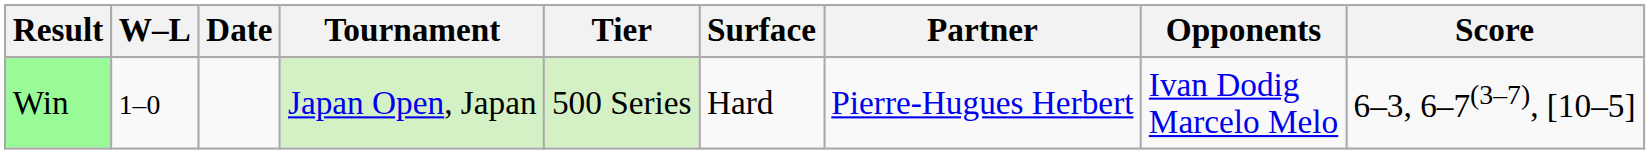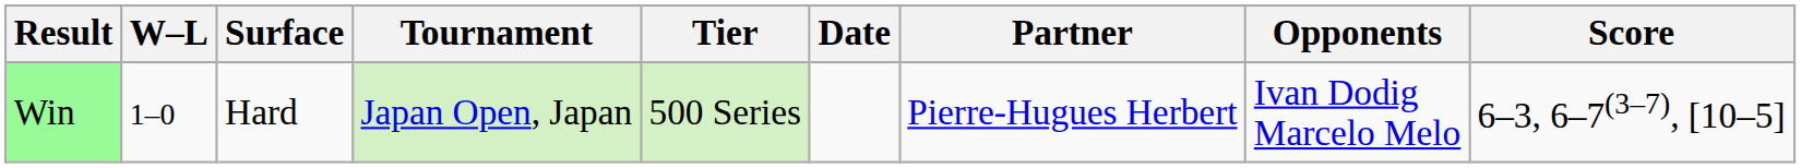 <table class="sortable wikitable">
 <tr>
 <th>Result</th>
 <th class="unsortable">W–L</th>
-<th>Date</th>
+<th>Surface</th>
 <th>Tournament</th>
 <th>Tier</th>
-<th>Surface</th>
+<th>Date</th>
 <th>Partner</th>
 <th>Opponents</th>
 <th class="unsortable">Score</th>
 </tr>
 <tr>
 <td bgcolor=98FB98>Win</td>
 <td><small>1–0</small></td>
-<td><a href='#'></a></td>
+<td>Hard</td>
 <td style="background:#D4F1C5;"><a href='#'>Japan Open</a>, Japan</td>
 <td style="background:#D4F1C5;">500 Series</td>
-<td>Hard</td>
+<td><a href='#'></a></td>
 <td> <a href='#'>Pierre-Hugues Herbert</a></td>
 <td> <a href='#'>Ivan Dodig</a><br> <a href='#'>Marcelo Melo</a></td>
 <td>6–3, 6–7<sup>(3–7)</sup>, [10–5]</td>
 </tr>
 </table>
